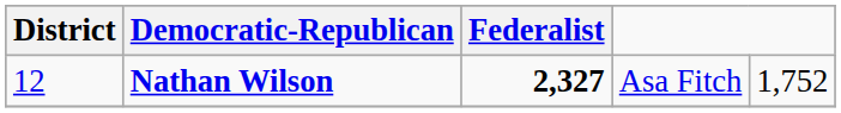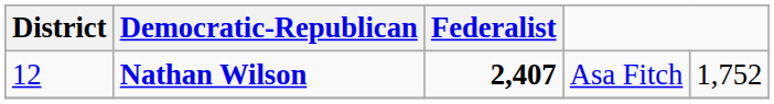 <table class=wikitable>
 <tr bgcolor=lightgrey>
 <th>District</th>
 <th><a href='#'>Democratic-Republican</a></th>
 <th><a href='#'>Federalist</a></th>
 </tr>
 <tr>
 <td><a href='#'>12</a></td>
 <td><strong><a href='#'>Nathan Wilson</a></strong></td>
-<td align="right"><strong>2,327</strong></td>
+<td align="right"><strong>2,407</strong></td>
 <td><a href='#'>Asa Fitch</a></td>
 <td align="right">1,752</td>
 </tr>
 <tr>
 </tr>
 </table>
